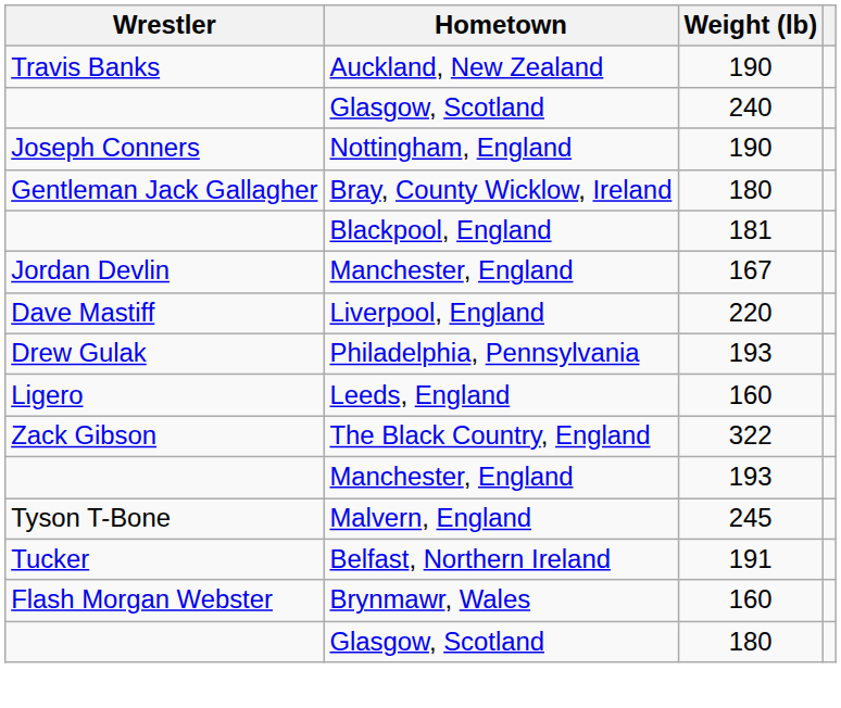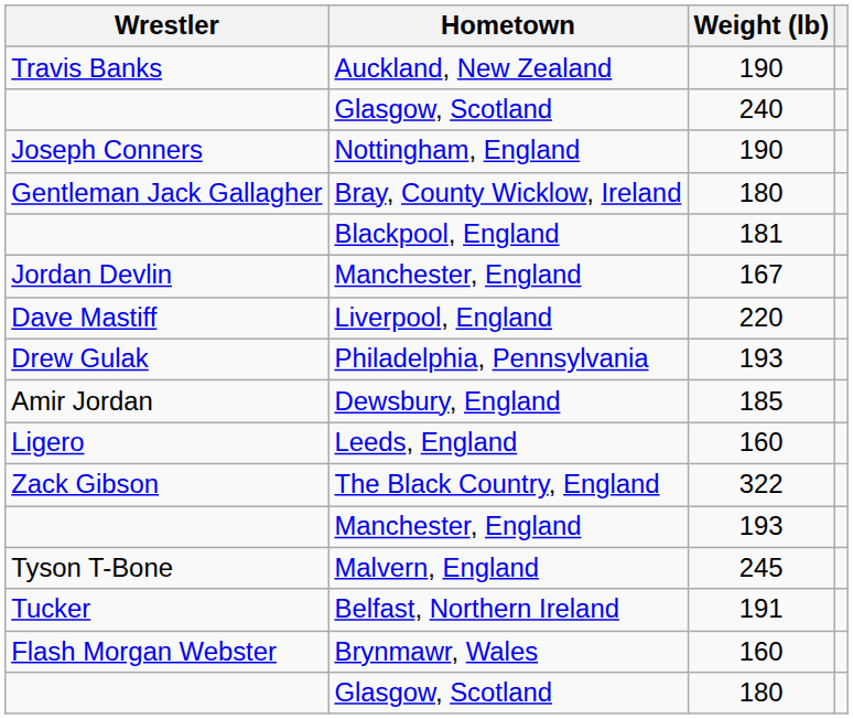 <table class="wikitable sortable">
 <tr>
 <th>Wrestler</th>
 <th>Hometown</th>
 <th>Weight (lb)</th>
 <th class="unsortable"></th>
 </tr>
 <tr>
 <td><a href='#'>Travis Banks</a></td>
 <td> <a href='#'>Auckland</a>, <a href='#'>New Zealand</a></td>
 <td align="center">190</td>
 <td></td>
 </tr>
 <tr>
 <td></td>
 <td data-sort-value="Glasgow"> <a href='#'>Glasgow</a>, <a href='#'>Scotland</a></td>
 <td align="center">240</td>
 <td></td>
 </tr>
 <tr>
 <td><a href='#'>Joseph Conners</a></td>
 <td data-sort-value="Nottingham"> <a href='#'>Nottingham</a>, <a href='#'>England</a></td>
 <td align="center">190</td>
 <td></td>
 </tr>
 <tr>
 <td><a href='#'>Gentleman Jack Gallagher</a></td>
 <td> <a href='#'>Bray</a>, <a href='#'>County Wicklow</a>, <a href='#'>Ireland</a></td>
 <td align="center">180</td>
 <td></td>
 </tr>
 <tr>
 <td></td>
 <td> <a href='#'>Blackpool</a>, <a href='#'>England</a></td>
 <td align="center">181</td>
 <td></td>
 </tr>
 <tr>
 <td><a href='#'>Jordan Devlin</a></td>
 <td data-sort-value="Manchester"> <a href='#'>Manchester</a>, <a href='#'>England</a></td>
 <td align="center">167</td>
 <td></td>
 </tr>
 <tr>
 <td><a href='#'>Dave Mastiff</a></td>
 <td data-sort-value="Liverpool"> <a href='#'>Liverpool</a>, <a href='#'>England</a></td>
 <td align="center">220</td>
 <td></td>
 </tr>
 <tr>
 <td><a href='#'>Drew Gulak</a></td>
 <td> <a href='#'>Philadelphia</a>, <a href='#'>Pennsylvania</a></td>
 <td align="center">193</td>
 <td></td>
 </tr>
 <tr>
+<td>Amir Jordan</td>
+<td data-sort-value="Dewsbury"> <a href='#'>Dewsbury</a>, <a href='#'>England</a></td>
+<td align="center">185</td>
+<td></td>
+</tr>
+<tr>
 <td><a href='#'>Ligero</a></td>
 <td data-sort-value="Leeds"> <a href='#'>Leeds</a>, <a href='#'>England</a></td>
 <td align="center">160</td>
 <td></td>
 </tr>
 <tr>
 <td><a href='#'>Zack Gibson</a></td>
 <td data-sort-value="Black Country"> <a href='#'>The Black Country</a>, <a href='#'>England</a></td>
 <td align="center">322</td>
 <td></td>
 </tr>
 <tr>
 <td></td>
 <td> <a href='#'>Manchester</a>, <a href='#'>England</a></td>
 <td align="center">193</td>
 <td></td>
 </tr>
 <tr>
 <td>Tyson T-Bone</td>
 <td> <a href='#'>Malvern</a>, <a href='#'>England</a></td>
 <td align="center">245</td>
 <td></td>
 </tr>
 <tr>
 <td><a href='#'>Tucker</a></td>
 <td> <a href='#'>Belfast</a>, <a href='#'>Northern Ireland</a></td>
 <td align="center">191</td>
 <td></td>
 </tr>
 <tr>
 <td><a href='#'>Flash Morgan Webster</a></td>
 <td data-sort-value="Brynmawr"> <a href='#'>Brynmawr</a>, <a href='#'>Wales</a></td>
 <td align="center">160</td>
 <td></td>
 </tr>
 <tr>
 <td></td>
 <td data-sort-value="Glasgow"> <a href='#'>Glasgow</a>, <a href='#'>Scotland</a></td>
 <td align="center">180</td>
 <td></td>
 </tr>
 </table>
